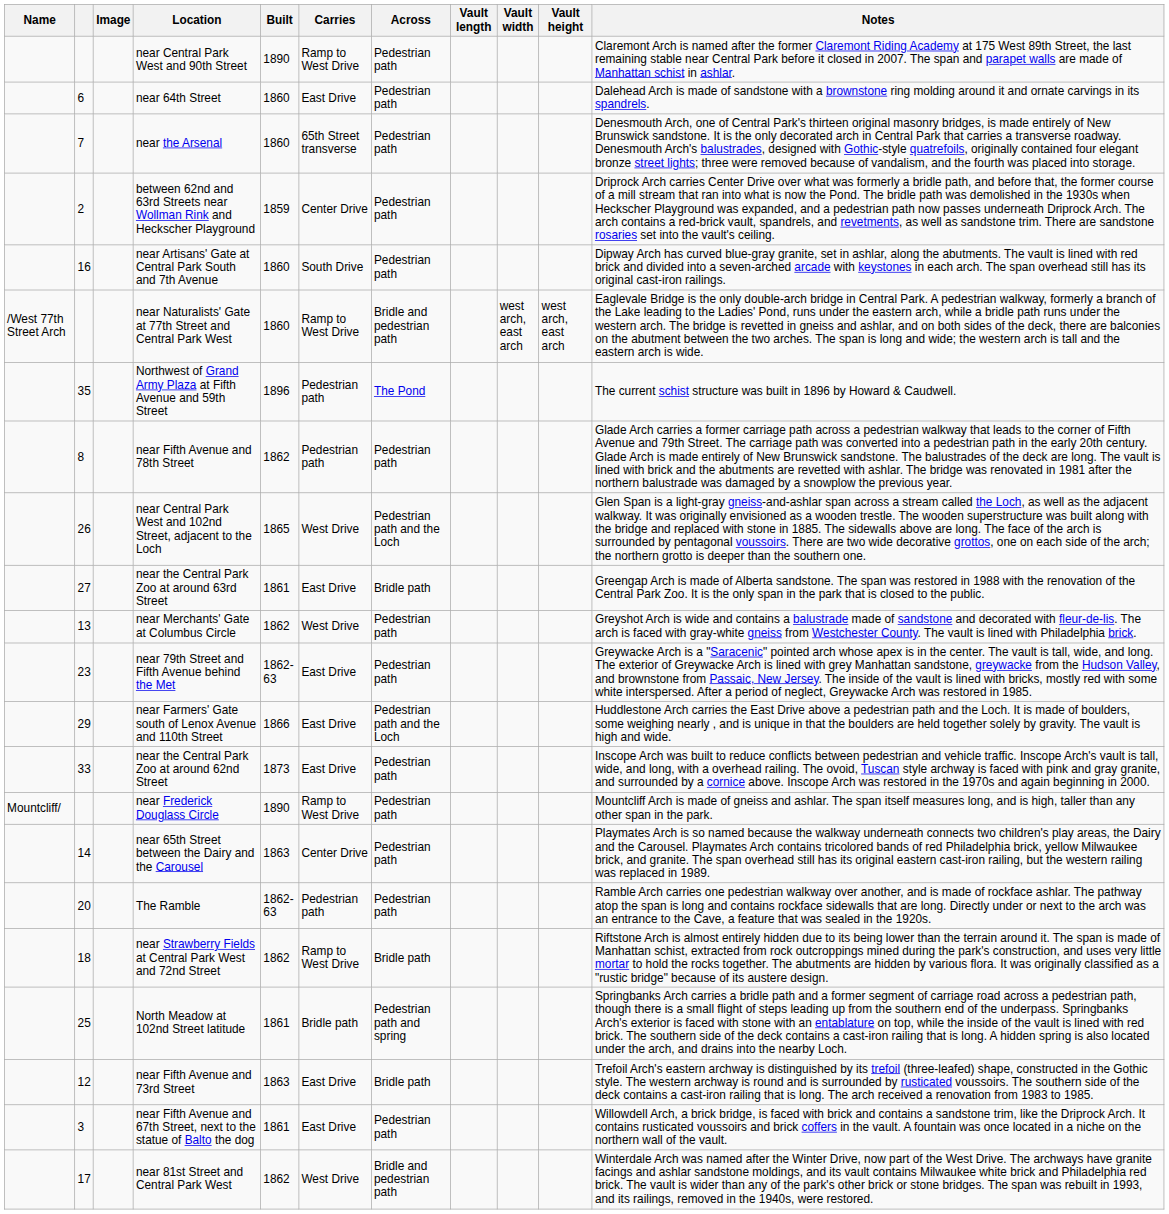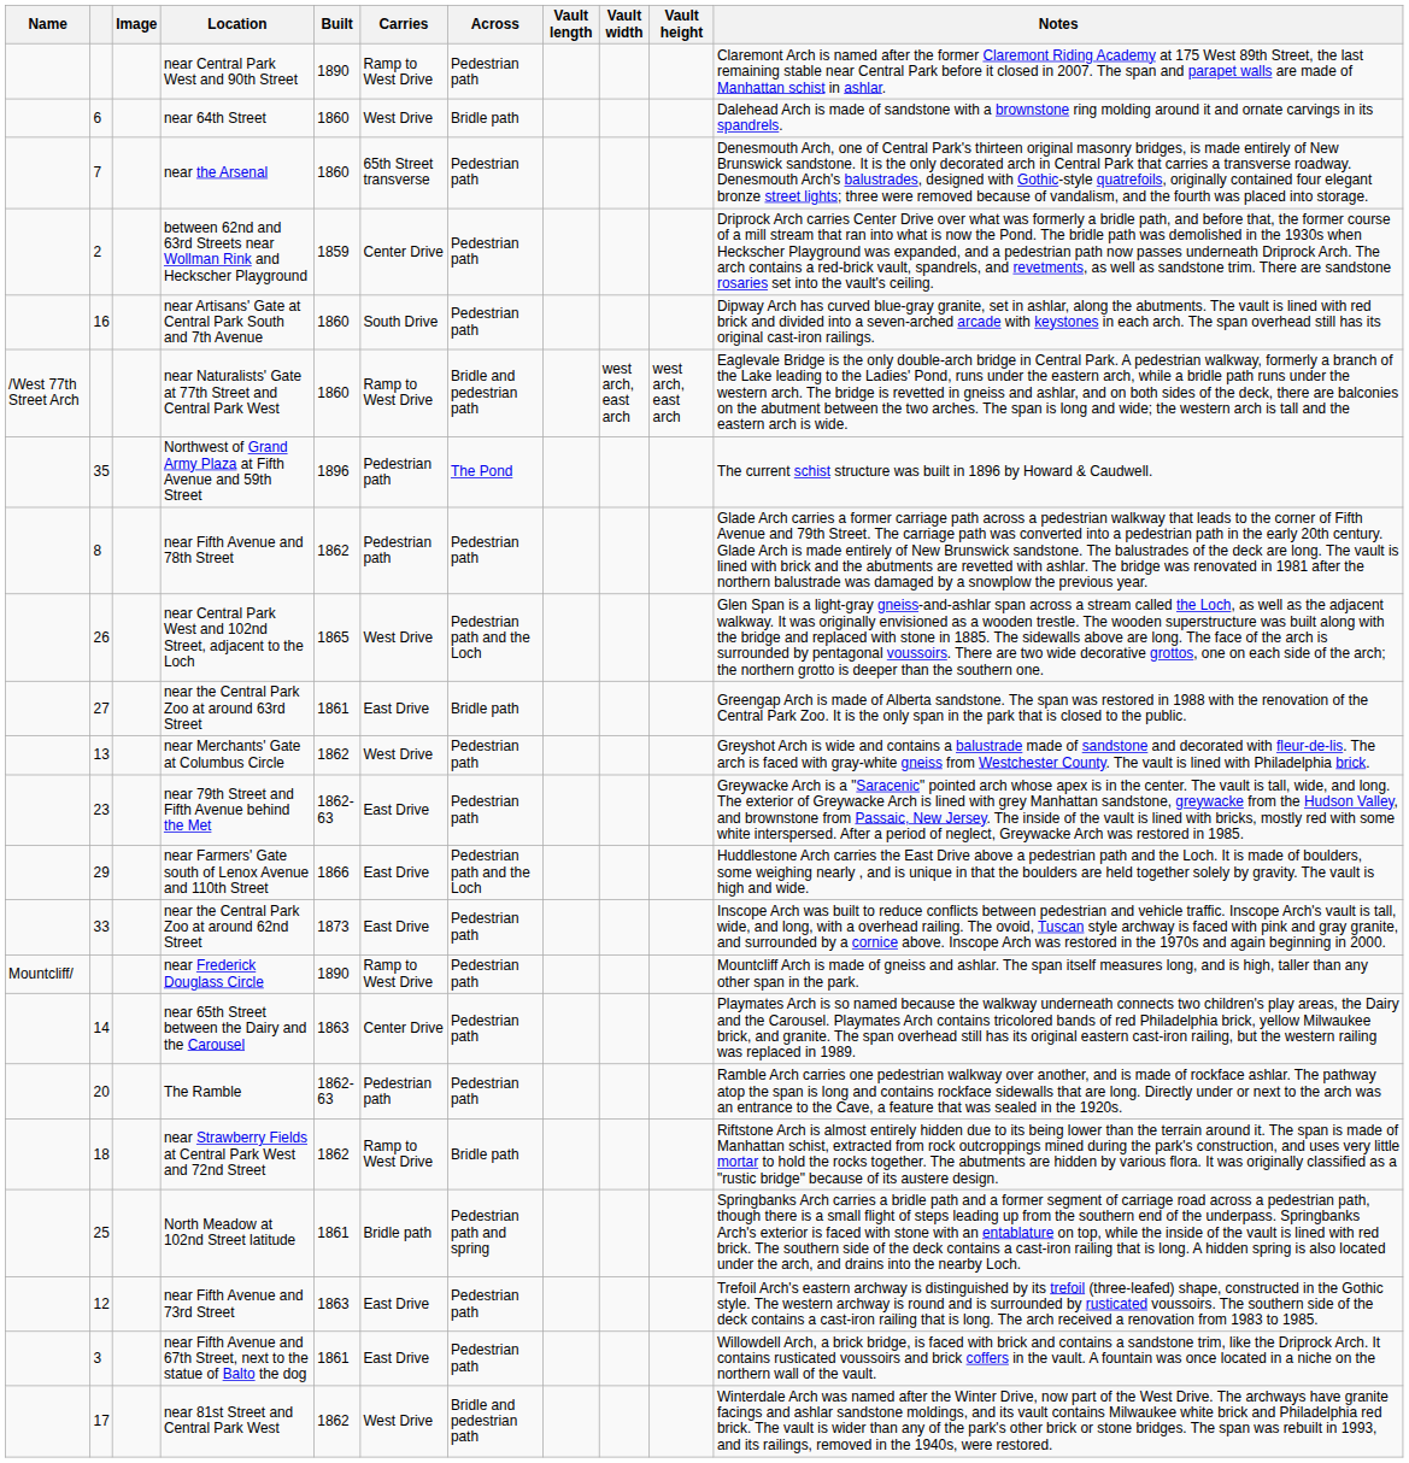 <table class="wikitable sortable">
 <tr>
 <th>Name</th>
 <th></th>
 <th class="unsortable">Image</th>
 <th>Location</th>
 <th>Built</th>
 <th>Carries</th>
 <th>Across</th>
 <th>Vault length</th>
 <th>Vault width</th>
 <th>Vault height</th>
 <th class="unsortable" style="min-width:12em">Notes</th>
 </tr>
 <tr>
 <td></td>
 <td></td>
 <td></td>
 <td>near Central Park West and 90th Street<br></td>
 <td>1890</td>
 <td>Ramp to West Drive</td>
 <td>Pedestrian path</td>
 <td></td>
 <td></td>
 <td></td>
 <td>Claremont Arch is named after the former <a href='#'>Claremont Riding Academy</a> at 175 West 89th Street, the last remaining stable near Central Park before it closed in 2007. The span and <a href='#'>parapet walls</a> are made of <a href='#'>Manhattan schist</a> in <a href='#'>ashlar</a>.</td>
 </tr>
 <tr>
 <td></td>
 <td>6</td>
 <td></td>
 <td>near 64th Street<br></td>
 <td>1860</td>
-<td>East Drive</td>
-<td>Pedestrian path</td>
+<td>West Drive</td>
+<td>Bridle path</td>
 <td></td>
 <td></td>
 <td></td>
 <td>Dalehead Arch is made of sandstone with a <a href='#'>brownstone</a> ring molding around it and ornate carvings in its <a href='#'>spandrels</a>.</td>
 </tr>
 <tr>
 <td></td>
 <td>7</td>
 <td></td>
 <td>near <a href='#'>the Arsenal</a><br></td>
 <td>1860</td>
 <td>65th Street transverse</td>
 <td>Pedestrian path</td>
 <td></td>
 <td></td>
 <td></td>
 <td>Denesmouth Arch, one of Central Park's thirteen original masonry bridges, is made entirely of New Brunswick sandstone. It is the only decorated arch in Central Park that carries a transverse roadway. Denesmouth Arch's <a href='#'>balustrades</a>, designed with <a href='#'>Gothic</a>-style <a href='#'>quatrefoils</a>, originally contained four elegant bronze <a href='#'>street lights</a>; three were removed because of vandalism, and the fourth was placed into storage.</td>
 </tr>
 <tr>
 <td></td>
 <td>2</td>
 <td></td>
 <td>between 62nd and 63rd Streets near <a href='#'>Wollman Rink</a> and Heckscher Playground<br></td>
 <td>1859</td>
 <td>Center Drive</td>
 <td>Pedestrian path</td>
 <td></td>
 <td></td>
 <td></td>
 <td>Driprock Arch carries Center Drive over what was formerly a bridle path, and before that, the former course of a mill stream that ran into what is now the Pond. The bridle path was demolished in the 1930s when Heckscher Playground was expanded, and a pedestrian path now passes underneath Driprock Arch. The arch contains a red-brick vault, spandrels, and <a href='#'>revetments</a>, as well as sandstone trim. There are sandstone <a href='#'>rosaries</a> set into the vault's ceiling.</td>
 </tr>
 <tr>
 <td></td>
 <td>16</td>
 <td></td>
 <td>near Artisans' Gate at Central Park South and 7th Avenue<br></td>
 <td>1860</td>
 <td>South Drive</td>
 <td>Pedestrian path</td>
 <td></td>
 <td></td>
 <td></td>
 <td>Dipway Arch has curved blue-gray granite, set in ashlar, along the abutments. The vault is lined with red brick and divided into a seven-arched <a href='#'>arcade</a> with <a href='#'>keystones</a> in each arch. The span overhead still has its original cast-iron railings.</td>
 </tr>
 <tr>
 <td>/West 77th Street Arch</td>
 <td></td>
 <td></td>
 <td>near Naturalists' Gate at 77th Street and Central Park West<br></td>
 <td>1860</td>
 <td>Ramp to West Drive</td>
 <td>Bridle and pedestrian path</td>
 <td></td>
 <td> west arch,<br> east arch</td>
 <td> west arch,  east arch</td>
 <td>Eaglevale Bridge is the only double-arch bridge in Central Park. A pedestrian walkway, formerly a branch of the Lake leading to the Ladies' Pond, runs under the eastern arch, while a bridle path runs under the western arch. The bridge is revetted in gneiss and ashlar, and on both sides of the deck, there are balconies on the abutment between the two arches. The span is  long and  wide; the western arch is  tall and the eastern arch is  wide.</td>
 </tr>
 <tr>
 <td></td>
 <td>35</td>
 <td></td>
 <td>Northwest of <a href='#'>Grand Army Plaza</a> at Fifth Avenue and 59th Street<br></td>
 <td>1896</td>
 <td>Pedestrian path</td>
 <td><a href='#'>The Pond</a></td>
 <td></td>
 <td></td>
 <td></td>
 <td>The current <a href='#'>schist</a> structure was built in 1896 by Howard & Caudwell.</td>
 </tr>
 <tr>
 <td></td>
 <td>8</td>
 <td></td>
 <td>near Fifth Avenue and 78th Street<br></td>
 <td>1862</td>
 <td>Pedestrian path</td>
 <td>Pedestrian path</td>
 <td></td>
 <td></td>
 <td></td>
 <td>Glade Arch carries a former carriage path across a pedestrian walkway that leads to the corner of Fifth Avenue and 79th Street. The carriage path was converted into a pedestrian path in the early 20th century. Glade Arch is made entirely of New Brunswick sandstone. The balustrades of the deck are  long. The vault is lined with brick and the abutments are revetted with ashlar. The bridge was renovated in 1981 after the northern balustrade was damaged by a snowplow the previous year.</td>
 </tr>
 <tr>
 <td></td>
 <td>26</td>
 <td></td>
 <td>near Central Park West and 102nd Street, adjacent to the Loch<br></td>
 <td>1865</td>
 <td>West Drive</td>
 <td>Pedestrian path and the Loch</td>
 <td></td>
 <td></td>
 <td></td>
 <td>Glen Span is a light-gray <a href='#'>gneiss</a>-and-ashlar span across a stream called <a href='#'>the Loch</a>, as well as the adjacent walkway. It was originally envisioned as a wooden trestle. The wooden superstructure was built along with the bridge and replaced with stone in 1885. The sidewalls above are  long. The face of the arch is surrounded by pentagonal <a href='#'>voussoirs</a>. There are two wide decorative <a href='#'>grottos</a>, one on each side of the arch; the northern grotto is deeper than the southern one.</td>
 </tr>
 <tr>
 <td></td>
 <td>27</td>
 <td></td>
 <td>near the Central Park Zoo at around 63rd Street<br></td>
 <td>1861</td>
 <td>East Drive</td>
 <td>Bridle path</td>
 <td></td>
 <td></td>
 <td></td>
 <td>Greengap Arch is made of Alberta sandstone. The span was restored in 1988 with the renovation of the Central Park Zoo. It is the only span in the park that is closed to the public.</td>
 </tr>
 <tr>
 <td></td>
 <td>13</td>
 <td></td>
 <td>near Merchants' Gate at Columbus Circle<br></td>
 <td>1862</td>
 <td>West Drive</td>
 <td>Pedestrian path</td>
 <td></td>
 <td></td>
 <td></td>
 <td>Greyshot Arch is  wide and contains a  <a href='#'>balustrade</a> made of <a href='#'>sandstone</a> and decorated with <a href='#'>fleur-de-lis</a>. The arch is faced with gray-white <a href='#'>gneiss</a> from <a href='#'>Westchester County</a>. The vault is lined with Philadelphia <a href='#'>brick</a>.</td>
 </tr>
 <tr>
 <td></td>
 <td>23</td>
 <td></td>
 <td>near 79th Street and Fifth Avenue behind <a href='#'>the Met</a><br></td>
 <td> 1862-63</td>
 <td>East Drive</td>
 <td>Pedestrian path</td>
 <td></td>
 <td></td>
 <td></td>
 <td>Greywacke Arch is a "<a href='#'>Saracenic</a>" pointed arch whose apex is in the center. The vault is  tall,  wide, and  long. The exterior of Greywacke Arch is lined with grey Manhattan sandstone, <a href='#'>greywacke</a> from the <a href='#'>Hudson Valley</a>, and brownstone from <a href='#'>Passaic, New Jersey</a>. The inside of the vault is lined with bricks, mostly red with some white interspersed. After a period of neglect, Greywacke Arch was restored in 1985.</td>
 </tr>
 <tr>
 <td></td>
 <td>29</td>
 <td></td>
 <td>near Farmers' Gate south of Lenox Avenue and 110th Street<br></td>
 <td>1866</td>
 <td>East Drive</td>
 <td>Pedestrian path and the Loch</td>
 <td></td>
 <td></td>
 <td></td>
 <td>Huddlestone Arch carries the East Drive above a pedestrian path and the Loch. It is made of boulders, some weighing nearly , and is unique in that the boulders are held together solely by gravity. The vault is  high and  wide.</td>
 </tr>
 <tr>
 <td></td>
 <td>33</td>
 <td></td>
 <td>near the Central Park Zoo at around 62nd Street<br></td>
 <td>1873</td>
 <td>East Drive</td>
 <td>Pedestrian path</td>
 <td></td>
 <td></td>
 <td></td>
 <td>Inscope Arch was built to reduce conflicts between pedestrian and vehicle traffic. Inscope Arch's vault is  tall,  wide, and  long, with a  overhead railing. The ovoid, <a href='#'>Tuscan</a> style archway is faced with pink and gray granite, and surrounded by a <a href='#'>cornice</a> above. Inscope Arch was restored in the 1970s and again beginning in 2000.</td>
 </tr>
 <tr>
 <td>Mountcliff/</td>
 <td></td>
 <td></td>
 <td>near <a href='#'>Frederick Douglass Circle</a><br></td>
 <td>1890</td>
 <td>Ramp to West Drive</td>
 <td>Pedestrian path</td>
 <td></td>
 <td></td>
 <td></td>
 <td>Mountcliff Arch is made of gneiss and ashlar. The span itself measures  long, and is  high, taller than any other span in the park.</td>
 </tr>
 <tr>
 <td></td>
 <td>14</td>
 <td></td>
 <td>near 65th Street between the Dairy and the <a href='#'>Carousel</a><br></td>
 <td>1863</td>
 <td>Center Drive</td>
 <td>Pedestrian path</td>
 <td></td>
 <td></td>
 <td></td>
 <td>Playmates Arch is so named because the walkway underneath connects two children's play areas, the Dairy and the Carousel. Playmates Arch contains tricolored bands of red Philadelphia brick, yellow Milwaukee brick, and granite. The span overhead still has its original eastern cast-iron railing, but the western railing was replaced in 1989.</td>
 </tr>
 <tr>
 <td></td>
 <td>20</td>
 <td></td>
 <td>The Ramble<br></td>
 <td> 1862-63</td>
 <td>Pedestrian path</td>
 <td>Pedestrian path</td>
 <td></td>
 <td></td>
 <td></td>
 <td>Ramble Arch carries one pedestrian walkway over another, and is made of rockface ashlar. The pathway atop the span is  long and contains rockface sidewalls that are  long. Directly under or next to the arch was an entrance to the Cave, a feature that was sealed in the 1920s.</td>
 </tr>
 <tr>
 <td></td>
 <td>18</td>
 <td></td>
 <td>near <a href='#'>Strawberry Fields</a> at Central Park West and 72nd Street<br></td>
 <td>1862</td>
 <td>Ramp to West Drive</td>
 <td>Bridle path</td>
 <td></td>
 <td></td>
 <td></td>
 <td>Riftstone Arch is almost entirely hidden due to its being lower than the terrain around it. The span is made of Manhattan schist, extracted from rock outcroppings mined during the park's construction, and uses very little <a href='#'>mortar</a> to hold the rocks together. The abutments are hidden by various flora. It was originally classified as a "rustic bridge" because of its austere design.</td>
 </tr>
 <tr>
 <td></td>
 <td>25</td>
 <td></td>
 <td>North Meadow at 102nd Street latitude<br></td>
 <td>1861</td>
 <td>Bridle path</td>
 <td>Pedestrian path and spring</td>
 <td></td>
 <td></td>
 <td></td>
 <td>Springbanks Arch carries a bridle path and a former segment of carriage road across a pedestrian path, though there is a small flight of steps leading up from the southern end of the underpass. Springbanks Arch's exterior is faced with stone with an <a href='#'>entablature</a> on top, while the inside of the vault is lined with red brick. The southern side of the deck contains a cast-iron railing that is  long. A hidden spring is also located under the arch, and drains into the nearby Loch.</td>
 </tr>
 <tr>
 <td></td>
 <td>12</td>
 <td></td>
 <td>near Fifth Avenue and 73rd Street<br></td>
 <td>1863</td>
 <td>East Drive</td>
-<td>Bridle path</td>
+<td>Pedestrian path</td>
 <td></td>
 <td></td>
 <td></td>
 <td>Trefoil Arch's eastern archway is distinguished by its <a href='#'>trefoil</a> (three-leafed) shape, constructed in the Gothic style. The western archway is round and is surrounded by <a href='#'>rusticated</a> voussoirs. The southern side of the deck contains a cast-iron railing that is  long. The arch received a renovation from 1983 to 1985.</td>
 </tr>
 <tr>
 <td></td>
 <td>3</td>
 <td></td>
 <td>near Fifth Avenue and 67th Street, next to the statue of <a href='#'>Balto</a> the dog<br></td>
 <td>1861</td>
 <td>East Drive</td>
 <td>Pedestrian path</td>
 <td></td>
 <td></td>
 <td></td>
 <td>Willowdell Arch, a brick bridge, is faced with brick and contains a sandstone trim, like the Driprock Arch. It contains rusticated voussoirs and brick <a href='#'>coffers</a> in the vault. A fountain was once located in a niche on the northern wall of the vault.</td>
 </tr>
 <tr>
 <td></td>
 <td>17</td>
 <td></td>
 <td>near 81st Street and Central Park West<br></td>
 <td>1862</td>
 <td>West Drive</td>
 <td>Bridle and pedestrian path</td>
 <td></td>
 <td></td>
 <td></td>
 <td>Winterdale Arch was named after the Winter Drive, now part of the West Drive. The archways have granite facings and ashlar sandstone moldings, and its vault contains Milwaukee white brick and Philadelphia red brick. The vault is wider than any of the park's other brick or stone bridges. The span was rebuilt in 1993, and its railings, removed in the 1940s, were restored.</td>
 </tr>
 </table>
